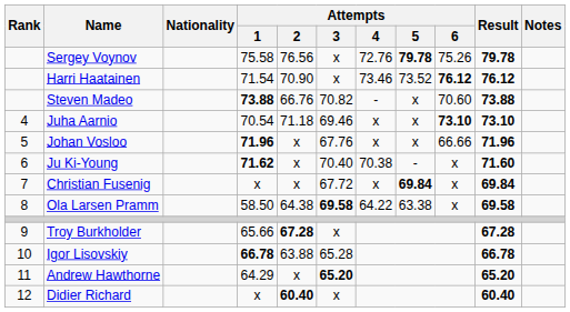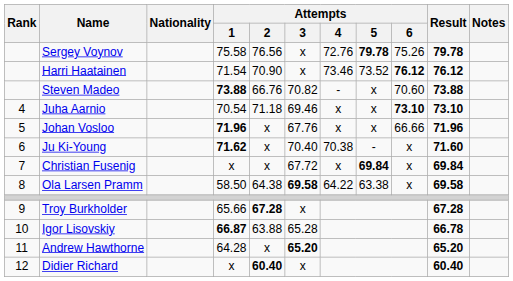 <table class="wikitable sortable" style="text-align:center">
 <tr>
 <th rowspan=2>Rank</th>
 <th rowspan=2>Name</th>
 <th rowspan=2>Nationality</th>
 <th colspan=6>Attempts</th>
 <th rowspan=2>Result</th>
 <th rowspan=2>Notes</th>
 </tr>
 <tr>
 <th>1</th>
 <th>2</th>
 <th>3</th>
 <th>4</th>
 <th>5</th>
 <th>6</th>
 </tr>
 <tr>
 <td></td>
 <td align=left><a href='#'>Sergey Voynov</a></td>
 <td align=left></td>
 <td>75.58</td>
 <td>76.56</td>
 <td>x</td>
 <td>72.76</td>
 <td><strong>79.78</strong></td>
 <td>75.26</td>
 <td><strong>79.78</strong></td>
 <td></td>
 </tr>
 <tr>
 <td></td>
 <td align=left><a href='#'>Harri Haatainen</a></td>
 <td align=left></td>
 <td>71.54</td>
 <td>70.90</td>
 <td>x</td>
 <td>73.46</td>
 <td>73.52</td>
 <td><strong>76.12</strong></td>
 <td><strong>76.12</strong></td>
 <td></td>
 </tr>
 <tr>
 <td></td>
 <td align=left><a href='#'>Steven Madeo</a></td>
 <td align=left></td>
 <td><strong>73.88</strong></td>
 <td>66.76</td>
 <td>70.82</td>
 <td>-</td>
 <td>x</td>
 <td>70.60</td>
 <td><strong>73.88</strong></td>
 <td></td>
 </tr>
 <tr>
 <td>4</td>
 <td align=left><a href='#'>Juha Aarnio</a></td>
 <td align=left></td>
 <td>70.54</td>
 <td>71.18</td>
 <td>69.46</td>
 <td>x</td>
 <td>x</td>
 <td><strong>73.10</strong></td>
 <td><strong>73.10</strong></td>
 <td></td>
 </tr>
 <tr>
 <td>5</td>
 <td align=left><a href='#'>Johan Vosloo</a></td>
 <td align=left></td>
 <td><strong>71.96</strong></td>
 <td>x</td>
 <td>67.76</td>
 <td>x</td>
 <td>x</td>
 <td>66.66</td>
 <td><strong>71.96</strong></td>
 <td></td>
 </tr>
 <tr>
 <td>6</td>
 <td align=left><a href='#'>Ju Ki-Young</a></td>
 <td align=left></td>
 <td><strong>71.62</strong></td>
 <td>x</td>
 <td>70.40</td>
 <td>70.38</td>
 <td>-</td>
 <td>x</td>
 <td><strong>71.60</strong></td>
 <td></td>
 </tr>
 <tr>
 <td>7</td>
 <td align=left><a href='#'>Christian Fusenig</a></td>
 <td align=left></td>
 <td>x</td>
 <td>x</td>
 <td>67.72</td>
 <td>x</td>
 <td><strong>69.84</strong></td>
 <td>x</td>
 <td><strong>69.84</strong></td>
 <td></td>
 </tr>
 <tr>
 <td>8</td>
 <td align=left><a href='#'>Ola Larsen Pramm</a></td>
 <td align=left></td>
 <td>58.50</td>
 <td>64.38</td>
 <td><strong>69.58</strong></td>
 <td>64.22</td>
 <td>63.38</td>
 <td>x</td>
 <td><strong>69.58</strong></td>
 <td></td>
 </tr>
 <tr>
 <td colspan=11 bgcolor=lightgray></td>
 </tr>
 <tr>
 <td>9</td>
 <td align=left><a href='#'>Troy Burkholder</a></td>
 <td align=left></td>
 <td>65.66</td>
 <td><strong>67.28</strong></td>
 <td>x</td>
 <td colspan=3></td>
 <td><strong>67.28</strong></td>
 <td></td>
 </tr>
 <tr>
 <td>10</td>
 <td align=left><a href='#'>Igor Lisovskiy</a></td>
 <td align=left></td>
-<td><strong>66.78</strong></td>
+<td><strong>66.87</strong></td>
 <td>63.88</td>
 <td>65.28</td>
 <td colspan=3></td>
 <td><strong>66.78</strong></td>
 <td></td>
 </tr>
 <tr>
 <td>11</td>
 <td align=left><a href='#'>Andrew Hawthorne</a></td>
 <td align=left></td>
-<td>64.29</td>
+<td>64.28</td>
 <td>x</td>
 <td><strong>65.20</strong></td>
 <td colspan=3></td>
 <td><strong>65.20</strong></td>
 <td></td>
 </tr>
 <tr>
 <td>12</td>
 <td align=left><a href='#'>Didier Richard</a></td>
 <td align=left></td>
 <td>x</td>
 <td><strong>60.40</strong></td>
 <td>x</td>
 <td colspan=3></td>
 <td><strong>60.40</strong></td>
 <td></td>
 </tr>
 </table>
